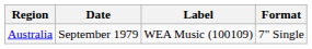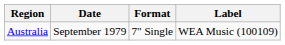 <table class="wikitable">
 <tr>
 <th>Region</th>
 <th>Date</th>
+<th>Format</th>
 <th>Label</th>
-<th>Format</th>
 </tr>
 <tr>
 <td><a href='#'>Australia</a></td>
 <td>September 1979</td>
+<td>7" Single</td>
 <td>WEA Music (100109)</td>
-<td>7" Single</td>
 </tr>
 </table>
